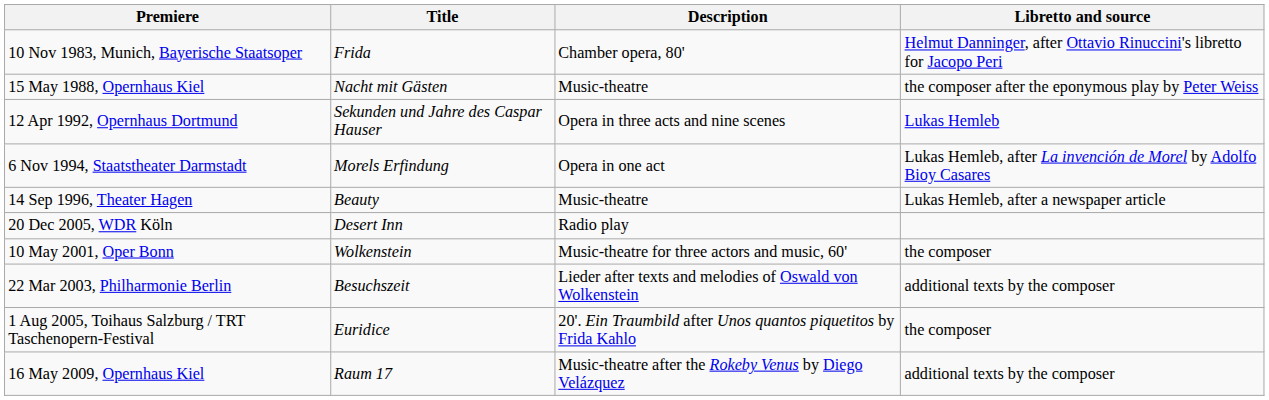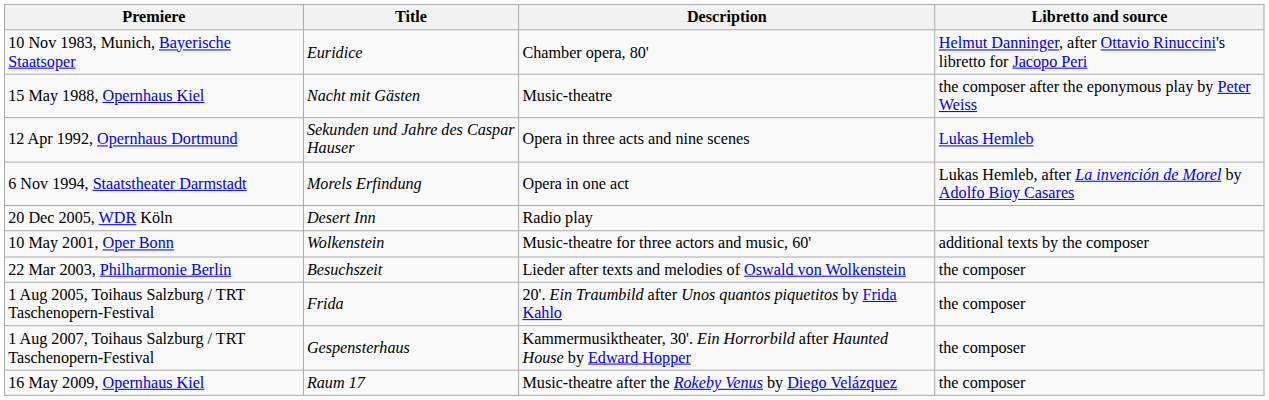 <table class="wikitable sortable">
 <tr>
 <th>Premiere</th>
 <th>Title</th>
 <th class=unsortable>Description</th>
 <th class=unsortable>Libretto and source</th>
 </tr>
 <tr>
 <td>10 Nov 1983, Munich, <a href='#'>Bayerische Staatsoper</a></td>
-<td><em>Frida</em></td>
+<td><em>Euridice</em></td>
 <td>Chamber opera, 80'</td>
 <td><a href='#'>Helmut Danninger</a>, after <a href='#'>Ottavio Rinuccini</a>'s libretto for <a href='#'>Jacopo Peri</a></td>
 </tr>
 <tr>
 <td>15 May 1988, <a href='#'>Opernhaus Kiel</a></td>
 <td><em>Nacht mit Gästen</em></td>
 <td>Music-theatre</td>
 <td>the composer after the eponymous play by <a href='#'>Peter Weiss</a></td>
 </tr>
 <tr>
 <td>12 Apr 1992, <a href='#'>Opernhaus Dortmund</a></td>
 <td><em>Sekunden und Jahre des Caspar Hauser</em></td>
 <td>Opera in three acts and nine scenes</td>
 <td><a href='#'>Lukas Hemleb</a></td>
 </tr>
 <tr>
 <td>6 Nov 1994, <a href='#'>Staatstheater Darmstadt</a></td>
 <td><em>Morels Erfindung</em></td>
 <td>Opera in one act</td>
 <td>Lukas Hemleb, after <a href='#'><em>La invención de Morel</em></a> by <a href='#'>Adolfo Bioy Casares</a></td>
 </tr>
 <tr>
-<td>14 Sep 1996, <a href='#'>Theater Hagen</a></td>
-<td><em>Beauty</em></td>
-<td>Music-theatre</td>
-<td>Lukas Hemleb, after a newspaper article</td>
-</tr>
-<tr>
 <td>20 Dec 2005, <a href='#'>WDR</a> Köln</td>
 <td><em>Desert Inn</em></td>
 <td>Radio play</td>
 <td></td>
 </tr>
 <tr>
 <td>10 May 2001, <a href='#'>Oper Bonn</a></td>
 <td><em>Wolkenstein</em></td>
 <td>Music-theatre for three actors and music, 60'</td>
-<td>the composer</td>
+<td>additional texts by the composer</td>
 </tr>
 <tr>
 <td>22 Mar 2003, <a href='#'>Philharmonie Berlin</a></td>
 <td><em>Besuchszeit</em></td>
 <td>Lieder after texts and melodies of <a href='#'>Oswald von Wolkenstein</a></td>
-<td>additional texts by the composer</td>
+<td>the composer</td>
 </tr>
 <tr>
 <td>1 Aug 2005, Toihaus Salzburg / TRT Taschenopern-Festival</td>
-<td><em>Euridice</em></td>
+<td><em>Frida</em></td>
 <td>20'. <em>Ein Traumbild</em> after <em>Unos quantos piquetitos</em> by <a href='#'>Frida Kahlo</a></td>
+<td>the composer</td>
+</tr>
+<tr>
+<td>1 Aug 2007, Toihaus Salzburg / TRT Taschenopern-Festival</td>
+<td><em>Gespensterhaus</em></td>
+<td>Kammermusiktheater, 30'. <em>Ein Horrorbild</em> after <em>Haunted House</em> by <a href='#'>Edward Hopper</a></td>
 <td>the composer</td>
 </tr>
 <tr>
 <td>16 May 2009, <a href='#'>Opernhaus Kiel</a></td>
 <td><em>Raum 17</em></td>
 <td>Music-theatre after the <em><a href='#'>Rokeby Venus</a></em> by <a href='#'>Diego Velázquez</a></td>
-<td>additional texts by the composer</td>
+<td>the composer</td>
 </tr>
 </table>
